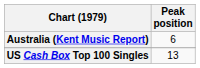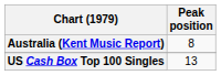 <table class="wikitable sortable plainrowheaders" style="text-align:center">
 <tr>
 <th scope="col">Chart (1979)</th>
 <th scope="col">Peak<br>position</th>
 </tr>
 <tr>
 <th scope="row">Australia (<a href='#'>Kent Music Report</a>)</th>
-<td>6</td>
+<td>8</td>
 </tr>
 <tr>
 </tr>
 <tr>
 </tr>
 <tr>
 </tr>
 <tr>
 </tr>
 <tr>
 <th scope="row">US <em><a href='#'>Cash Box</a></em> Top 100 Singles</th>
 <td>13</td>
 </tr>
 </table>
